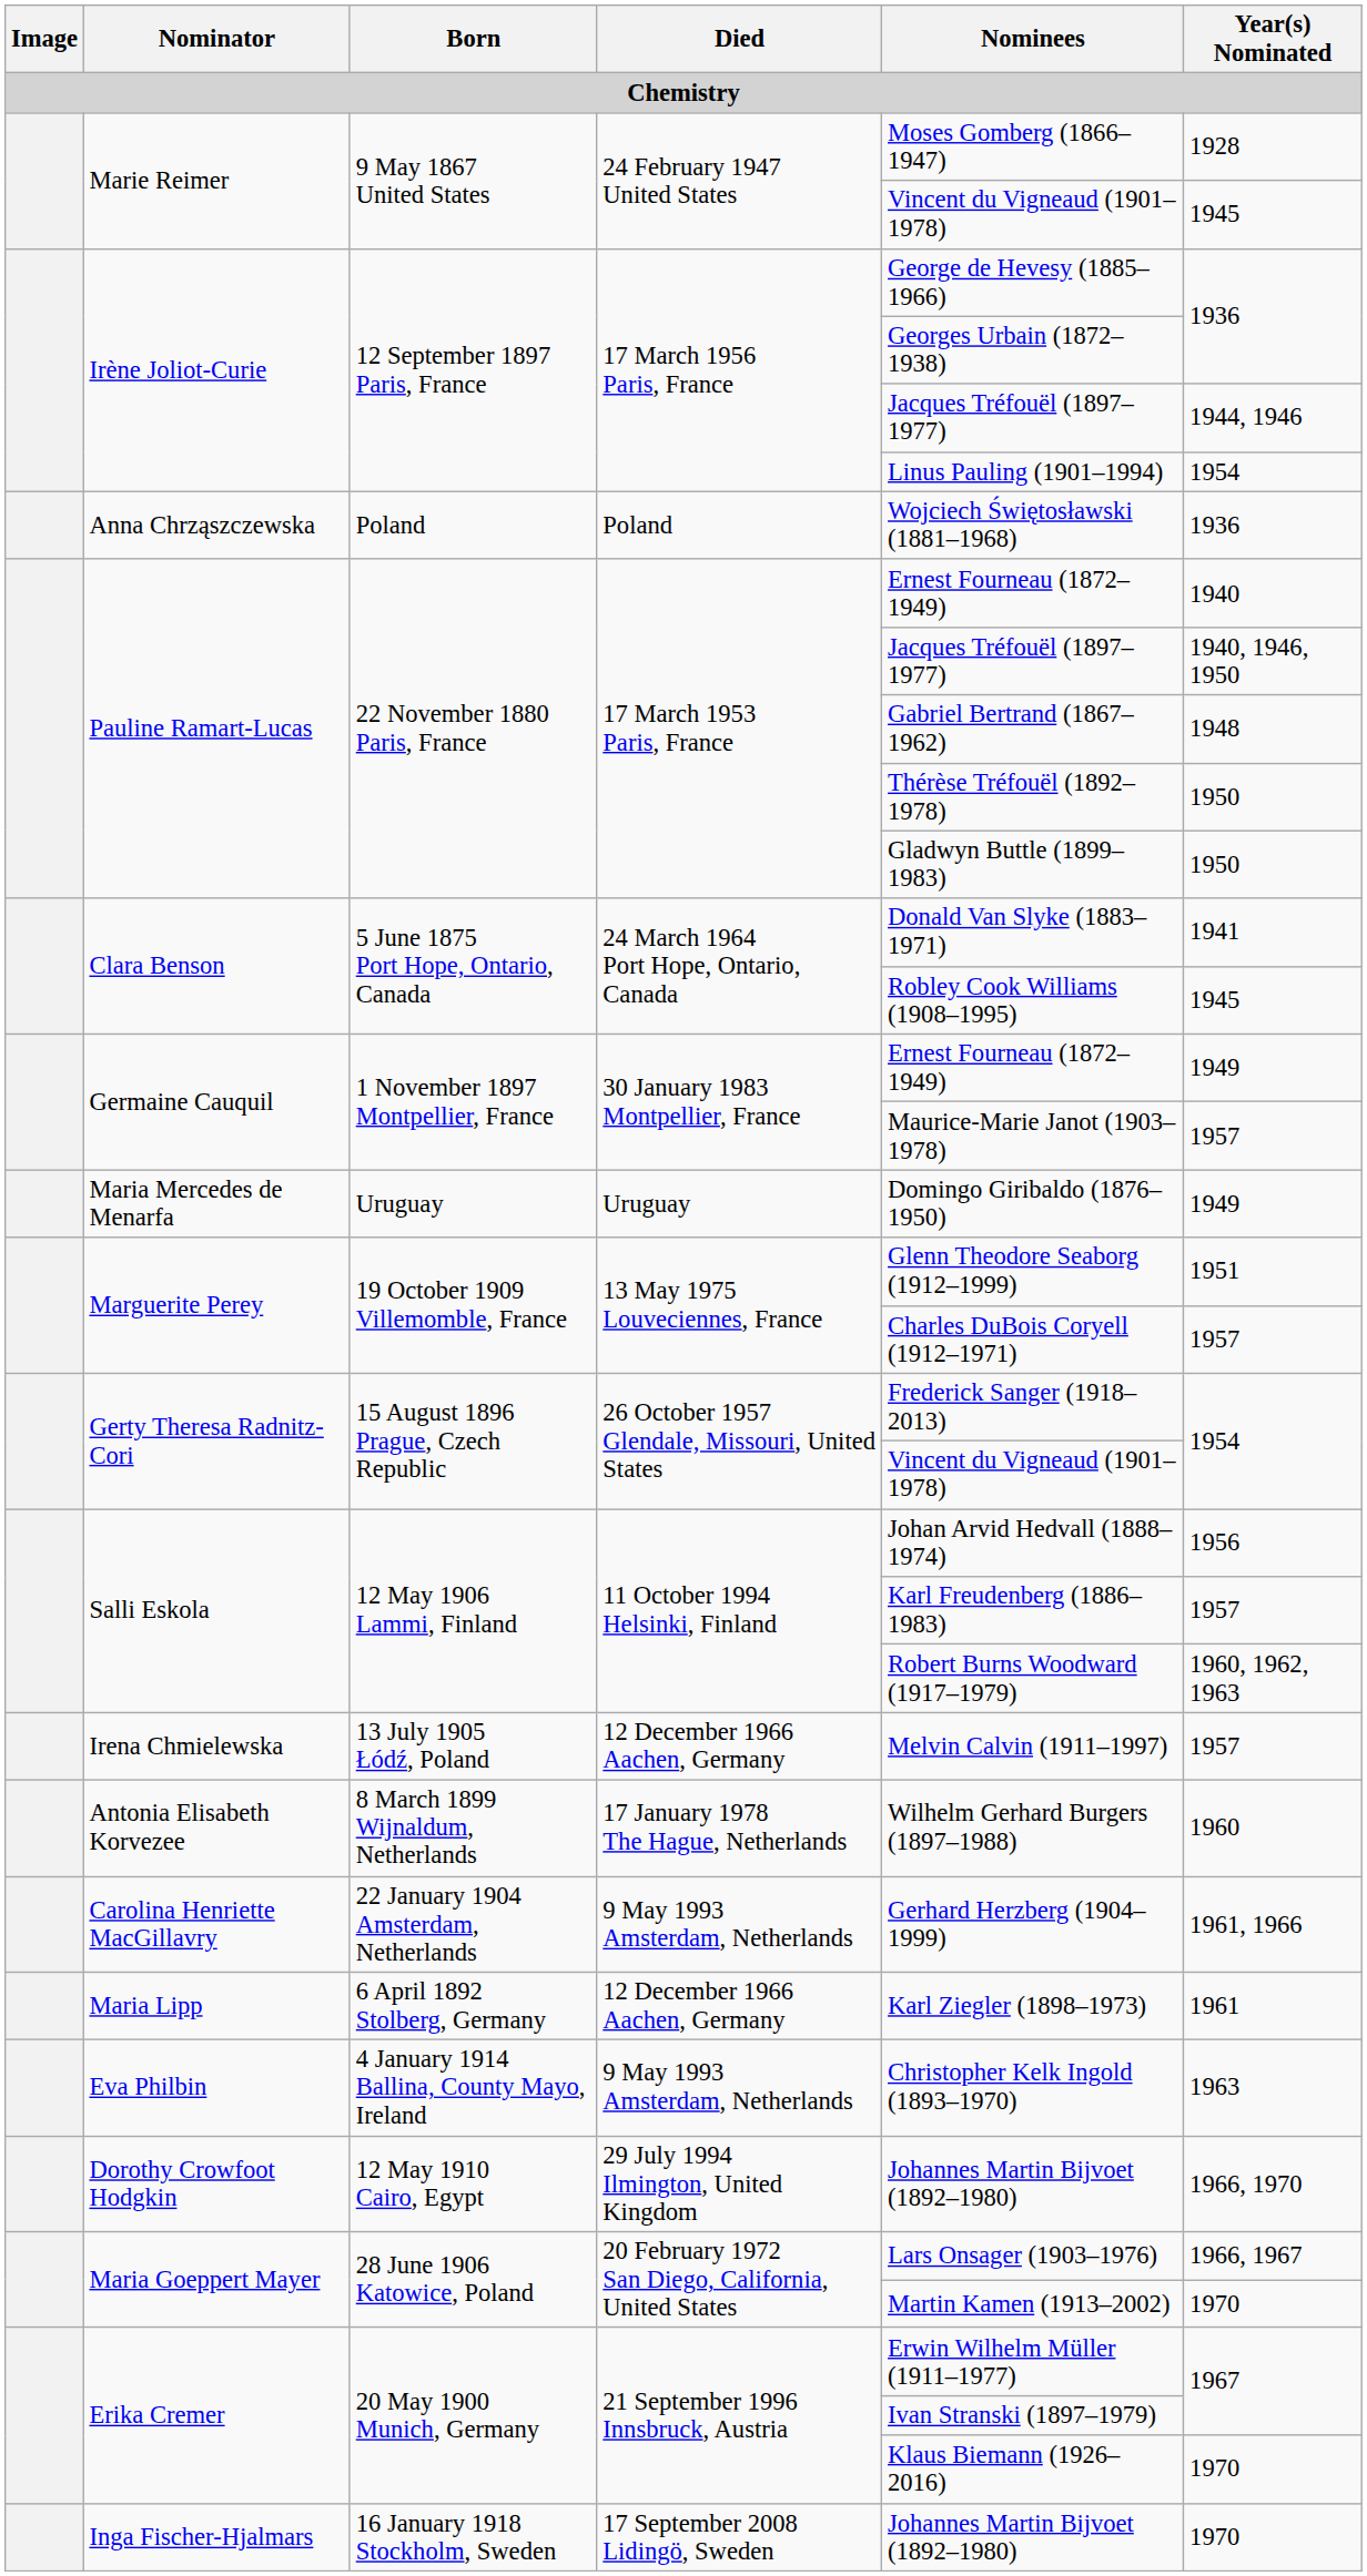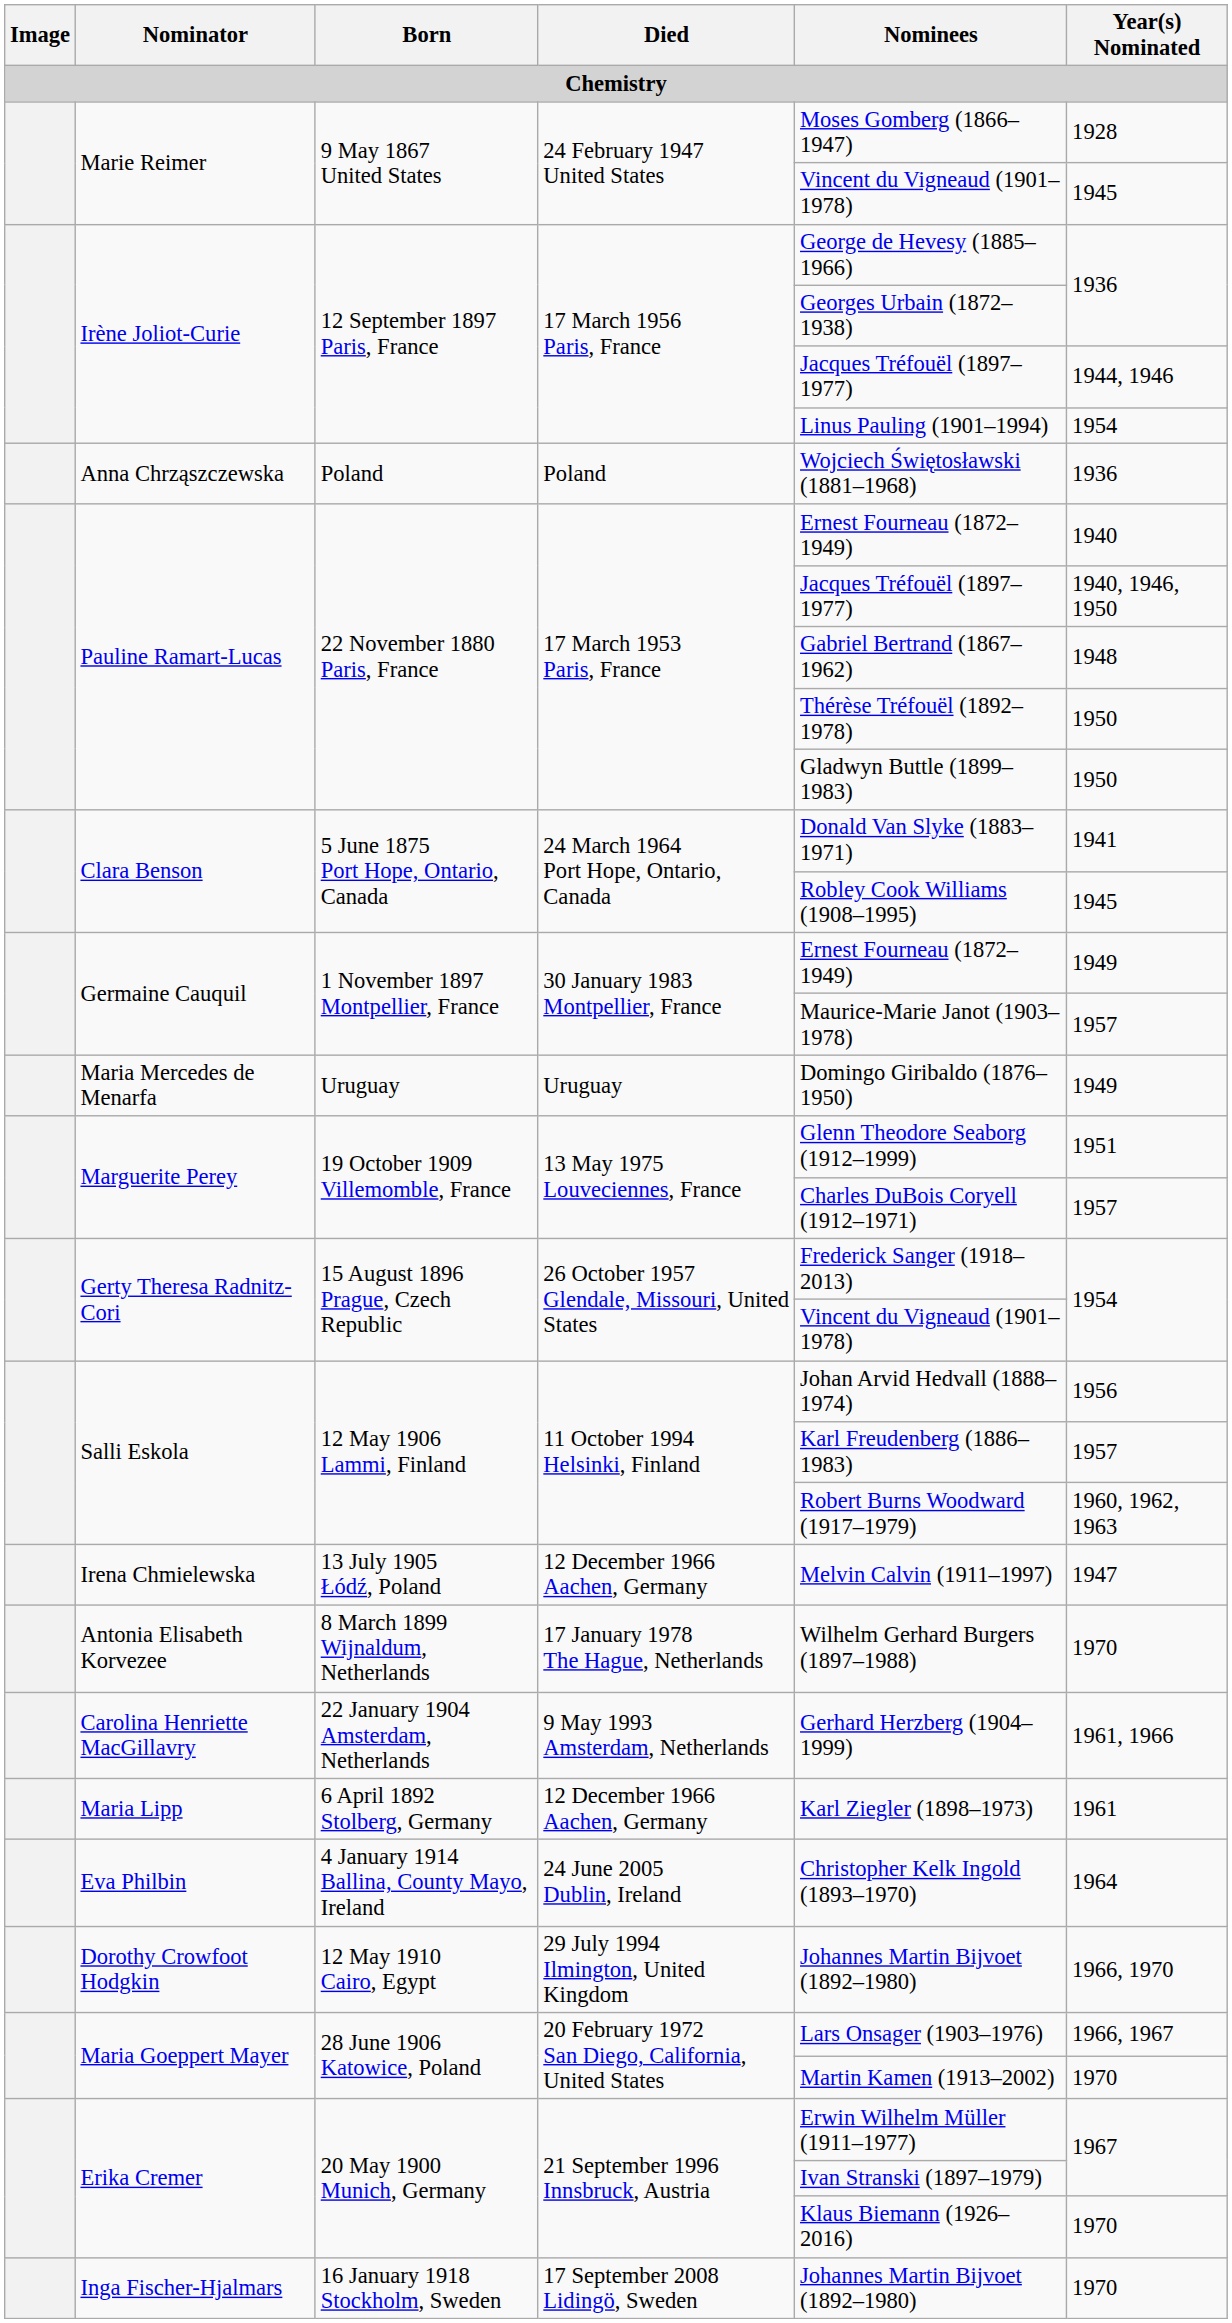 <table class="wikitable sortable">
 <tr>
 <th>Image</th>
 <th>Nominator</th>
 <th>Born</th>
 <th>Died</th>
 <th>Nominees</th>
 <th>Year(s) Nominated</th>
 </tr>
 <tr>
 <td colspan=7 align=center style="background:lightgray;white-space:nowrap"><strong>Chemistry</strong></td>
 </tr>
 <tr>
 <th rowspan=2!scope="row"></th>
 <td rowspan=2>Marie Reimer</td>
 <td rowspan=2>9 May 1867 <br> United States</td>
 <td rowspan=2>24 February 1947 <br> United States</td>
 <td><a href='#'>Moses Gomberg</a> (1866–1947)</td>
 <td>1928</td>
 </tr>
 <tr>
 <td><a href='#'>Vincent du Vigneaud</a> (1901–1978)</td>
 <td>1945</td>
 </tr>
 <tr>
 <th rowspan=4!scope="row"></th>
 <td rowspan=4><a href='#'>Irène Joliot-Curie</a></td>
 <td rowspan=4>12 September 1897 <br> <a href='#'>Paris</a>, France</td>
 <td rowspan=4>17 March 1956 <br> <a href='#'>Paris</a>, France</td>
 <td><a href='#'>George de Hevesy</a> (1885–1966)</td>
 <td rowspan=2>1936</td>
 </tr>
 <tr>
 <td><a href='#'>Georges Urbain</a> (1872–1938)</td>
 </tr>
 <tr>
 <td><a href='#'>Jacques Tréfouël</a> (1897–1977)</td>
 <td>1944, 1946</td>
 </tr>
 <tr>
 <td><a href='#'>Linus Pauling</a> (1901–1994)</td>
 <td>1954</td>
 </tr>
 <tr>
 <th scope="row"></th>
 <td>Anna Chrząszczewska</td>
 <td>Poland</td>
 <td>Poland</td>
 <td><a href='#'>Wojciech Świętosławski</a> (1881–1968)</td>
 <td>1936</td>
 </tr>
 <tr>
 <th rowspan=5!scope="row"></th>
 <td rowspan=5><a href='#'>Pauline Ramart-Lucas</a></td>
 <td rowspan=5>22 November 1880 <br> <a href='#'>Paris</a>, France</td>
 <td rowspan=5>17 March 1953 <br> <a href='#'>Paris</a>, France</td>
 <td><a href='#'>Ernest Fourneau</a> (1872–1949)</td>
 <td>1940</td>
 </tr>
 <tr>
 <td><a href='#'>Jacques Tréfouël</a> (1897–1977)</td>
 <td>1940, 1946, 1950</td>
 </tr>
 <tr>
 <td><a href='#'>Gabriel Bertrand</a> (1867–1962)</td>
 <td>1948</td>
 </tr>
 <tr>
 <td><a href='#'>Thérèse Tréfouël</a> (1892–1978)</td>
 <td>1950</td>
 </tr>
 <tr>
 <td>Gladwyn Buttle (1899–1983)</td>
 <td>1950</td>
 </tr>
 <tr>
 <th rowspan=2!scope="row"></th>
 <td rowspan=2><a href='#'>Clara Benson</a></td>
 <td rowspan=2>5 June 1875 <br> <a href='#'>Port Hope, Ontario</a>, Canada</td>
 <td rowspan=2>24 March 1964 <br> Port Hope, Ontario, Canada</td>
 <td><a href='#'>Donald Van Slyke</a> (1883–1971)</td>
 <td>1941</td>
 </tr>
 <tr>
 <td><a href='#'>Robley Cook Williams</a> (1908–1995)</td>
 <td>1945</td>
 </tr>
 <tr>
 <th rowspan=2!scope="row"></th>
 <td rowspan=2>Germaine Cauquil</td>
 <td rowspan=2>1 November 1897 <br> <a href='#'>Montpellier</a>, France</td>
 <td rowspan=2>30 January 1983 <br> <a href='#'>Montpellier</a>, France</td>
 <td><a href='#'>Ernest Fourneau</a> (1872–1949)</td>
 <td>1949</td>
 </tr>
 <tr>
 <td>Maurice-Marie Janot (1903–1978)</td>
 <td>1957</td>
 </tr>
 <tr>
 <th scope="row"></th>
 <td>Maria Mercedes de Menarfa</td>
 <td>Uruguay</td>
 <td>Uruguay</td>
 <td>Domingo Giribaldo (1876–1950)</td>
 <td>1949</td>
 </tr>
 <tr>
 <th rowspan=2!scope="row"></th>
 <td rowspan=2><a href='#'>Marguerite Perey</a></td>
 <td rowspan=2>19 October 1909 <br> <a href='#'>Villemomble</a>, France</td>
 <td rowspan=2>13 May 1975 <br> <a href='#'>Louveciennes</a>, France</td>
 <td><a href='#'>Glenn Theodore Seaborg</a> (1912–1999)</td>
 <td>1951</td>
 </tr>
 <tr>
 <td><a href='#'>Charles DuBois Coryell</a> (1912–1971)</td>
 <td>1957</td>
 </tr>
 <tr>
 <th rowspan=2!scope="row"></th>
 <td rowspan=2><a href='#'>Gerty Theresa Radnitz-Cori</a></td>
 <td rowspan=2>15 August 1896 <br> <a href='#'>Prague</a>, Czech Republic</td>
 <td rowspan=2>26 October 1957 <br> <a href='#'>Glendale, Missouri</a>, United States</td>
 <td><a href='#'>Frederick Sanger</a> (1918–2013)</td>
 <td rowspan=2>1954</td>
 </tr>
 <tr>
 <td><a href='#'>Vincent du Vigneaud</a> (1901–1978)</td>
 </tr>
 <tr>
 <th rowspan=3!scope="row"></th>
 <td rowspan=3>Salli Eskola</td>
 <td rowspan=3>12 May 1906 <br> <a href='#'>Lammi</a>, Finland</td>
 <td rowspan=3>11 October 1994 <br> <a href='#'>Helsinki</a>, Finland</td>
 <td>Johan Arvid Hedvall (1888–1974)</td>
 <td>1956</td>
 </tr>
 <tr>
 <td><a href='#'>Karl Freudenberg</a> (1886–1983)</td>
 <td>1957</td>
 </tr>
 <tr>
 <td><a href='#'>Robert Burns Woodward</a> (1917–1979)</td>
 <td>1960, 1962, 1963</td>
 </tr>
 <tr>
 <th scope="row"></th>
 <td>Irena Chmielewska</td>
 <td>13 July 1905 <br> <a href='#'>Łódź</a>, Poland</td>
 <td>12 December 1966 <br> <a href='#'>Aachen</a>, Germany</td>
 <td><a href='#'>Melvin Calvin</a> (1911–1997)</td>
-<td>1957</td>
+<td>1947</td>
 </tr>
 <tr>
 <th scope="row"></th>
 <td>Antonia Elisabeth Korvezee</td>
 <td>8 March 1899 <br> <a href='#'>Wijnaldum</a>, Netherlands</td>
 <td>17 January 1978 <br> <a href='#'>The Hague</a>, Netherlands</td>
 <td>Wilhelm Gerhard Burgers (1897–1988)</td>
-<td>1960</td>
+<td>1970</td>
 </tr>
 <tr>
 <th scope="row"></th>
 <td><a href='#'>Carolina Henriette MacGillavry</a></td>
 <td>22 January 1904 <br> <a href='#'>Amsterdam</a>, Netherlands</td>
 <td>9 May 1993 <br> <a href='#'>Amsterdam</a>, Netherlands</td>
 <td><a href='#'>Gerhard Herzberg</a> (1904–1999)</td>
 <td>1961, 1966</td>
 </tr>
 <tr>
 <th scope="row"></th>
 <td><a href='#'>Maria Lipp</a></td>
 <td>6 April 1892 <br> <a href='#'>Stolberg</a>, Germany</td>
 <td>12 December 1966 <br> <a href='#'>Aachen</a>, Germany</td>
 <td><a href='#'>Karl Ziegler</a> (1898–1973)</td>
 <td>1961</td>
 </tr>
 <tr>
 <th scope="row"></th>
 <td><a href='#'>Eva Philbin</a></td>
 <td>4 January 1914 <br> <a href='#'>Ballina, County Mayo</a>, Ireland</td>
-<td>9 May 1993 <br> <a href='#'>Amsterdam</a>, Netherlands</td>
+<td>24 June 2005 <br> <a href='#'>Dublin</a>, Ireland</td>
 <td><a href='#'>Christopher Kelk Ingold</a> (1893–1970)</td>
-<td>1963</td>
+<td>1964</td>
 </tr>
 <tr>
 <th scope="row"></th>
 <td><a href='#'>Dorothy Crowfoot Hodgkin</a></td>
 <td>12 May 1910 <br> <a href='#'>Cairo</a>, Egypt</td>
 <td>29 July 1994 <br> <a href='#'>Ilmington</a>, United Kingdom</td>
 <td><a href='#'>Johannes Martin Bijvoet</a> (1892–1980)</td>
 <td>1966, 1970</td>
 </tr>
 <tr>
 <th rowspan=2!scope="row"></th>
 <td rowspan=2><a href='#'>Maria Goeppert Mayer</a></td>
 <td rowspan=2>28 June 1906 <br> <a href='#'>Katowice</a>, Poland</td>
 <td rowspan=2>20 February 1972 <br> <a href='#'>San Diego, California</a>, United States</td>
 <td><a href='#'>Lars Onsager</a> (1903–1976)</td>
 <td>1966, 1967</td>
 </tr>
 <tr>
 <td><a href='#'>Martin Kamen</a> (1913–2002)</td>
 <td>1970</td>
 </tr>
 <tr>
 <th rowspan=3!scope="row"></th>
 <td rowspan=3><a href='#'>Erika Cremer</a></td>
 <td rowspan=3>20 May 1900 <br> <a href='#'>Munich</a>, Germany</td>
 <td rowspan=3>21 September 1996 <br> <a href='#'>Innsbruck</a>, Austria</td>
 <td><a href='#'>Erwin Wilhelm Müller</a> (1911–1977)</td>
 <td rowspan=2>1967</td>
 </tr>
 <tr>
 <td><a href='#'>Ivan Stranski</a> (1897–1979)</td>
 </tr>
 <tr>
 <td><a href='#'>Klaus Biemann</a> (1926–2016)</td>
 <td>1970</td>
 </tr>
 <tr>
 <th scope="row"></th>
 <td><a href='#'>Inga Fischer-Hjalmars</a></td>
 <td>16 January 1918 <br> <a href='#'>Stockholm</a>, Sweden</td>
 <td>17 September 2008 <br> <a href='#'>Lidingö</a>, Sweden</td>
 <td><a href='#'>Johannes Martin Bijvoet</a> (1892–1980)</td>
 <td>1970</td>
 </tr>
 </table>
